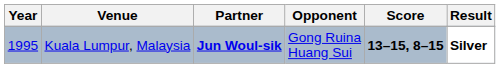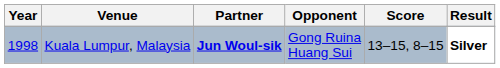 <table class="sortable wikitable" style="font-size: 90%;">
 <tr>
 <th>Year</th>
 <th>Venue</th>
 <th>Partner</th>
 <th>Opponent</th>
 <th>Score</th>
 <th>Result</th>
 </tr>
 <tr>
 </tr>
 <tr style="background:#AABBCC">
-<td align="center"><a href='#'>1995</a></td>
+<td align="center"><a href='#'>1998</a></td>
 <td align="left"><a href='#'>Kuala Lumpur</a>, <a href='#'>Malaysia</a></td>
 <td align="left"><strong> <a href='#'>Jun Woul-sik</a></strong></td>
 <td align="left"> <a href='#'>Gong Ruina</a><br> <a href='#'>Huang Sui</a></td>
-<td align="left"><strong>13–15, 8–15</strong></td>
+<td align="left">13–15, 8–15</td>
 <td style="text-align:left; background:white"> <strong>Silver</strong></td>
 </tr>
 </table>
